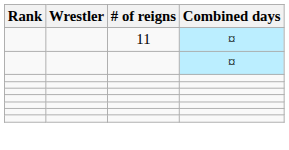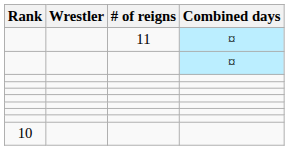 <table class="wikitable sortable">
 <tr>
 <th>Rank</th>
 <th>Wrestler</th>
 <th># of reigns</th>
 <th>Combined days</th>
 </tr>
 <tr>
 <td align=center></td>
 <td></td>
 <td align=center>11</td>
 <td align=center style="background-color:#bbeeff">¤</td>
 </tr>
 <tr>
 <td align=center></td>
 <td></td>
 <td align=center></td>
 <td align=center style="background-color:#bbeeff">¤</td>
 </tr>
 <tr>
 <td align=center></td>
 <td></td>
 <td align=center></td>
 <td align=center></td>
 </tr>
 <tr>
 <td align=center></td>
 <td></td>
 <td align=center></td>
 <td align=center></td>
 </tr>
 <tr>
 <td align=center></td>
 <td></td>
 <td align=center></td>
 <td align=center></td>
 </tr>
 <tr>
 <td align=center></td>
 <td></td>
 <td align=center></td>
 <td align=center></td>
 </tr>
 <tr>
 <td align=center></td>
 <td></td>
 <td align=center></td>
 <td align=center></td>
 </tr>
 <tr>
 <td align=center></td>
 <td></td>
 <td align=center></td>
 <td align=center></td>
 </tr>
 <tr>
 <td align=center></td>
 <td></td>
 <td align=center></td>
 <td align=center></td>
 </tr>
+<tr>
+<td align=center>10</td>
+<td></td>
+<td align=center></td>
+<td align=center></td>
+</tr>
 </table>
